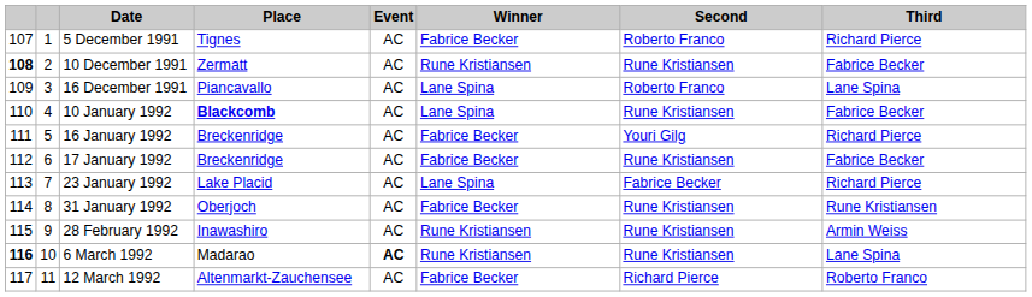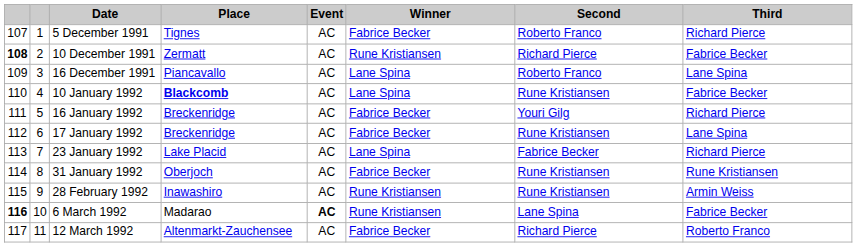 <table class="wikitable plainrowheaders" style="background:#fff; font-size:86%; line-height:16px; border:grey solid 1px; border-collapse:collapse;">
 <tr style="background:#ccc; text-align:center;">
 <th scope="col" style="background:#ccc; width=20 px;"></th>
 <th scope="col" style="background:#ccc; width=30 px;"></th>
 <th scope="col" style="background:#ccc; width:120px;">Date</th>
 <th scope="col" style="background:#ccc; width:160px;">Place</th>
 <th scope="col" style="background:#ccc; width:15px;">Event</th>
 <th scope="col" style="background:#ccc; width:185px;">Winner</th>
 <th scope="col" style="background:#ccc; width:185px;">Second</th>
 <th scope="col" style="background:#ccc; width:185px;">Third</th>
 </tr>
 <tr>
 <td align=center>107</td>
 <td align=center>1</td>
 <td>5 December 1991</td>
 <td> <a href='#'>Tignes</a></td>
 <td align=center>AC</td>
 <td> <a href='#'>Fabrice Becker</a></td>
 <td> <a href='#'>Roberto Franco</a></td>
 <td> <a href='#'>Richard Pierce</a></td>
 </tr>
 <tr>
 <td align=center><strong>108</strong></td>
 <td align=center>2</td>
 <td>10 December 1991</td>
 <td> <a href='#'>Zermatt</a></td>
 <td align=center>AC</td>
 <td> <a href='#'>Rune Kristiansen</a></td>
-<td> <a href='#'>Rune Kristiansen</a></td>
+<td> <a href='#'>Richard Pierce</a></td>
 <td> <a href='#'>Fabrice Becker</a></td>
 </tr>
 <tr>
 <td align=center>109</td>
 <td align=center>3</td>
 <td>16 December 1991</td>
 <td> <a href='#'>Piancavallo</a></td>
 <td align=center>AC</td>
 <td> <a href='#'>Lane Spina</a></td>
 <td> <a href='#'>Roberto Franco</a></td>
 <td> <a href='#'>Lane Spina</a></td>
 </tr>
 <tr>
 <td align=center>110</td>
 <td align=center>4</td>
 <td>10 January 1992</td>
 <td><strong> <a href='#'>Blackcomb</a></strong></td>
 <td align=center>AC</td>
 <td> <a href='#'>Lane Spina</a></td>
 <td> <a href='#'>Rune Kristiansen</a></td>
 <td> <a href='#'>Fabrice Becker</a></td>
 </tr>
 <tr>
 <td align=center>111</td>
 <td align=center>5</td>
 <td>16 January 1992</td>
 <td> <a href='#'>Breckenridge</a></td>
 <td align=center>AC</td>
 <td> <a href='#'>Fabrice Becker</a></td>
 <td> <a href='#'>Youri Gilg</a></td>
 <td> <a href='#'>Richard Pierce</a></td>
 </tr>
 <tr>
 <td align=center>112</td>
 <td align=center>6</td>
 <td>17 January 1992</td>
 <td> <a href='#'>Breckenridge</a></td>
 <td align=center>AC</td>
 <td> <a href='#'>Fabrice Becker</a></td>
 <td> <a href='#'>Rune Kristiansen</a></td>
-<td> <a href='#'>Fabrice Becker</a></td>
+<td> <a href='#'>Lane Spina</a></td>
 </tr>
 <tr>
 <td align=center>113</td>
 <td align=center>7</td>
 <td>23 January 1992</td>
 <td> <a href='#'>Lake Placid</a></td>
 <td align=center>AC</td>
 <td> <a href='#'>Lane Spina</a></td>
 <td> <a href='#'>Fabrice Becker</a></td>
 <td> <a href='#'>Richard Pierce</a></td>
 </tr>
 <tr>
 <td align=center>114</td>
 <td align=center>8</td>
 <td>31 January 1992</td>
 <td> <a href='#'>Oberjoch</a></td>
 <td align=center>AC</td>
 <td> <a href='#'>Fabrice Becker</a></td>
 <td> <a href='#'>Rune Kristiansen</a></td>
 <td> <a href='#'>Rune Kristiansen</a></td>
 </tr>
 <tr>
 <td align=center>115</td>
 <td align=center>9</td>
 <td>28 February 1992</td>
 <td> <a href='#'>Inawashiro</a></td>
 <td align=center>AC</td>
 <td> <a href='#'>Rune Kristiansen</a></td>
 <td> <a href='#'>Rune Kristiansen</a></td>
 <td> <a href='#'>Armin Weiss</a></td>
 </tr>
 <tr>
 <td align=center><strong>116</strong></td>
 <td align=center>10</td>
 <td>6 March 1992</td>
 <td> Madarao</td>
 <td align=center><strong>AC</strong></td>
 <td> <a href='#'>Rune Kristiansen</a></td>
-<td> <a href='#'>Rune Kristiansen</a></td>
 <td> <a href='#'>Lane Spina</a></td>
+<td> <a href='#'>Fabrice Becker</a></td>
 </tr>
 <tr>
 <td align=center>117</td>
 <td align=center>11</td>
 <td>12 March 1992</td>
 <td> <a href='#'>Altenmarkt-Zauchensee</a></td>
 <td align=center>AC</td>
 <td> <a href='#'>Fabrice Becker</a></td>
 <td> <a href='#'>Richard Pierce</a></td>
 <td> <a href='#'>Roberto Franco</a></td>
 </tr>
 </table>
